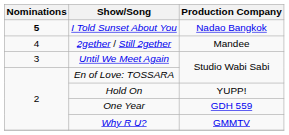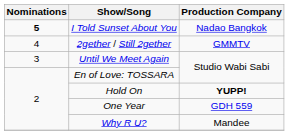 <table class="wikitable floatleft" rowspan="3" style="text-align:center;" background: #f6e39c;>
 <tr>
 <th scope="col" style="width:55px;">Nominations</th>
 <th scope="col" style="text-align:center;">Show/Song</th>
 <th scope="col" style="text-align:center;">Production Company</th>
 </tr>
 <tr>
 <td scope=row style="text-align:center"><strong>5</strong></td>
 <td><em><a href='#'>I Told Sunset About You</a></em></td>
 <td><a href='#'>Nadao Bangkok</a></td>
 </tr>
 <tr>
 <td scope=row style="text-align:center">4</td>
 <td><em><a href='#'>2gether</a></em> / <em><a href='#'>Still 2gether</a></em></td>
-<td>Mandee</td>
+<td><a href='#'>GMMTV</a></td>
 </tr>
 <tr>
 <td scope=row style="text-align:center">3</td>
 <td><em><a href='#'>Until We Meet Again</a></em></td>
 <td rowspan=2>Studio Wabi Sabi</td>
 </tr>
 <tr>
 <td rowspan=4 scope=row style="text-align:center">2</td>
 <td><em>En of Love: TOSSARA</em></td>
 </tr>
 <tr>
 <td><em>Hold On</em></td>
-<td>YUPP!</td>
+<td><strong>YUPP!</strong></td>
 </tr>
 <tr>
 <td><em>One Year</em></td>
 <td><a href='#'>GDH 559</a></td>
 </tr>
 <tr>
 <td><em><a href='#'>Why R U?</a></em></td>
-<td><a href='#'>GMMTV</a></td>
+<td>Mandee</td>
 </tr>
 <tr>
 </tr>
 </table>
